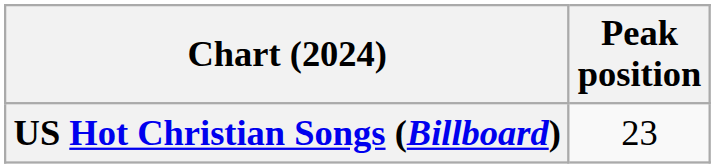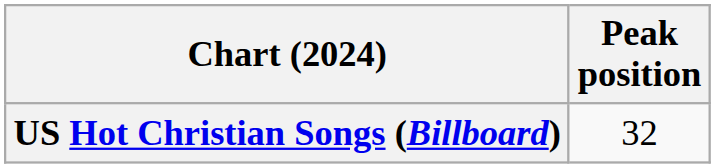 <table class="wikitable sortable plainrowheaders" style="text-align:center">
 <tr>
 <th scope="col">Chart (2024)</th>
 <th scope="col">Peak<br>position</th>
 </tr>
 <tr>
 <th scope="row">US <a href='#'>Hot Christian Songs</a> (<em><a href='#'>Billboard</a></em>)</th>
-<td>23</td>
+<td>32</td>
 </tr>
 </table>
